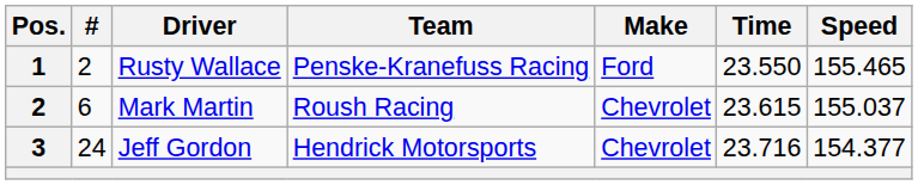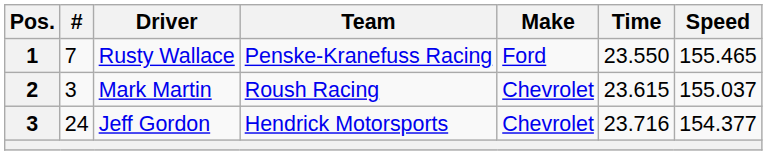 <table class="wikitable" style="font-size:95%">
 <tr>
 <th>Pos.</th>
 <th>#</th>
 <th>Driver</th>
 <th>Team</th>
 <th>Make</th>
 <th>Time</th>
 <th>Speed</th>
 </tr>
 <tr>
 <th>1</th>
-<td>2</td>
+<td>7</td>
 <td><a href='#'>Rusty Wallace</a></td>
 <td><a href='#'>Penske-Kranefuss Racing</a></td>
 <td><a href='#'>Ford</a></td>
 <td>23.550</td>
 <td>155.465</td>
 </tr>
 <tr>
 <th>2</th>
-<td>6</td>
+<td>3</td>
 <td><a href='#'>Mark Martin</a></td>
 <td><a href='#'>Roush Racing</a></td>
 <td><a href='#'>Chevrolet</a></td>
 <td>23.615</td>
 <td>155.037</td>
 </tr>
 <tr>
 <th>3</th>
 <td>24</td>
 <td><a href='#'>Jeff Gordon</a></td>
 <td><a href='#'>Hendrick Motorsports</a></td>
 <td><a href='#'>Chevrolet</a></td>
 <td>23.716</td>
 <td>154.377</td>
 </tr>
 <tr>
 <th colspan="7"></th>
 </tr>
 </table>
